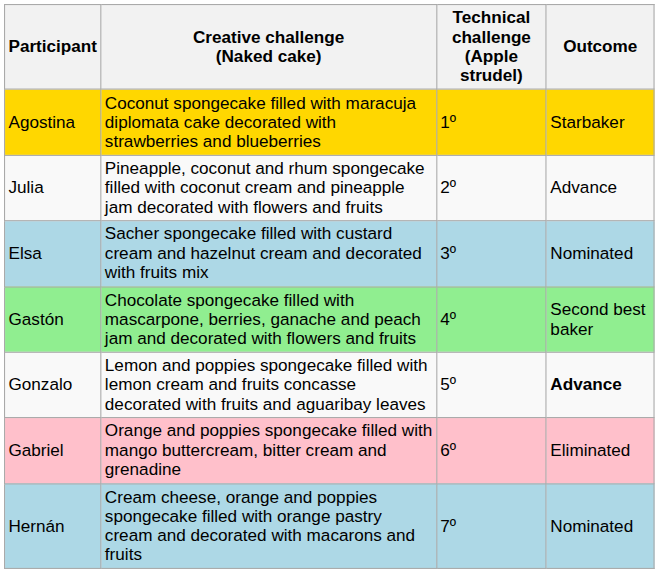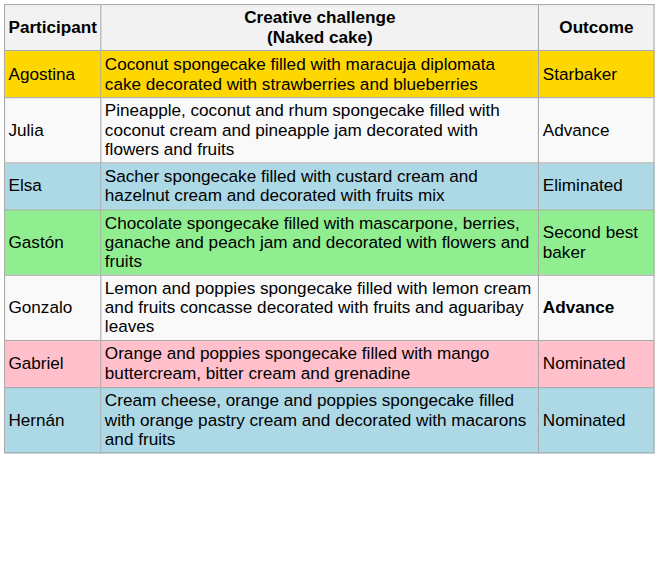 <table class="wikitable">
 <tr>
 <th>Participant</th>
 <th>Creative challenge<br>(Naked cake)</th>
-<th>Technical challenge<br>(Apple strudel)</th>
 <th>Outcome</th>
 </tr>
 <tr style="background:gold">
 <td>Agostina</td>
 <td>Coconut spongecake filled with maracuja diplomata cake decorated with strawberries and blueberries</td>
-<td>1º</td>
 <td>Starbaker</td>
 </tr>
 <tr>
 <td>Julia</td>
 <td>Pineapple, coconut and rhum spongecake filled with coconut cream and pineapple jam decorated with flowers and fruits</td>
-<td>2º</td>
 <td>Advance</td>
 </tr>
 <tr style="background:lightblue">
 <td>Elsa</td>
 <td>Sacher spongecake filled with custard cream and hazelnut cream and decorated with fruits mix</td>
-<td>3º</td>
-<td>Nominated</td>
+<td>Eliminated</td>
 </tr>
 <tr style="background:lightgreen">
 <td>Gastón</td>
 <td>Chocolate spongecake filled with mascarpone, berries, ganache and peach jam and decorated with flowers and fruits</td>
-<td>4º</td>
 <td>Second best baker</td>
 </tr>
 <tr>
 <td>Gonzalo</td>
 <td>Lemon and poppies spongecake filled with lemon cream and fruits concasse decorated with fruits and aguaribay leaves</td>
-<td>5º</td>
 <td><strong>Advance</strong></td>
 </tr>
 <tr style="background:Pink">
 <td>Gabriel</td>
 <td>Orange and poppies spongecake filled with mango buttercream, bitter cream and grenadine</td>
-<td>6º</td>
-<td>Eliminated</td>
+<td>Nominated</td>
 </tr>
 <tr style="background:lightblue">
 <td>Hernán</td>
 <td>Cream cheese, orange and poppies spongecake filled with orange pastry cream and decorated with macarons and fruits</td>
-<td>7º</td>
 <td>Nominated</td>
 </tr>
 </table>
